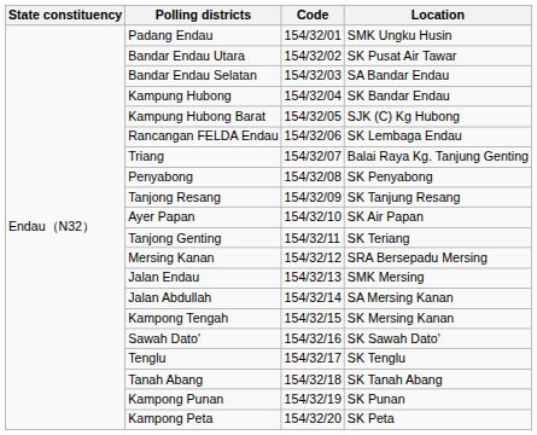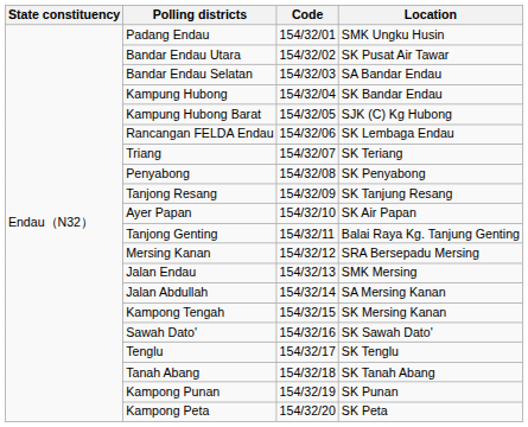 <table class="wikitable sortable mw-collapsible" style="white-space:nowrap;font-size:85%">
 <tr>
 <th>State constituency</th>
 <th>Polling districts</th>
 <th>Code</th>
 <th>Location</th>
 </tr>
 <tr>
 <td rowspan="20">Endau（N32）</td>
 <td>Padang Endau</td>
 <td>154/32/01</td>
 <td>SMK Ungku Husin</td>
 </tr>
 <tr>
 <td>Bandar Endau Utara</td>
 <td>154/32/02</td>
 <td>SK Pusat Air Tawar</td>
 </tr>
 <tr>
 <td>Bandar Endau Selatan</td>
 <td>154/32/03</td>
 <td>SA Bandar Endau</td>
 </tr>
 <tr>
 <td>Kampung Hubong</td>
 <td>154/32/04</td>
 <td>SK Bandar Endau</td>
 </tr>
 <tr>
 <td>Kampung Hubong Barat</td>
 <td>154/32/05</td>
 <td>SJK (C) Kg Hubong</td>
 </tr>
 <tr>
 <td>Rancangan FELDA Endau</td>
 <td>154/32/06</td>
 <td>SK Lembaga Endau</td>
 </tr>
 <tr>
 <td>Triang</td>
 <td>154/32/07</td>
-<td>Balai Raya Kg. Tanjung Genting</td>
+<td>SK Teriang</td>
 </tr>
 <tr>
 <td>Penyabong</td>
 <td>154/32/08</td>
 <td>SK Penyabong</td>
 </tr>
 <tr>
 <td>Tanjong Resang</td>
 <td>154/32/09</td>
 <td>SK Tanjung Resang</td>
 </tr>
 <tr>
 <td>Ayer Papan</td>
 <td>154/32/10</td>
 <td>SK Air Papan</td>
 </tr>
 <tr>
 <td>Tanjong Genting</td>
 <td>154/32/11</td>
-<td>SK Teriang</td>
+<td>Balai Raya Kg. Tanjung Genting</td>
 </tr>
 <tr>
 <td>Mersing Kanan</td>
 <td>154/32/12</td>
 <td>SRA Bersepadu Mersing</td>
 </tr>
 <tr>
 <td>Jalan Endau</td>
 <td>154/32/13</td>
 <td>SMK Mersing</td>
 </tr>
 <tr>
 <td>Jalan Abdullah</td>
 <td>154/32/14</td>
 <td>SA Mersing Kanan</td>
 </tr>
 <tr>
 <td>Kampong Tengah</td>
 <td>154/32/15</td>
 <td>SK Mersing Kanan</td>
 </tr>
 <tr>
 <td>Sawah Dato'</td>
 <td>154/32/16</td>
 <td>SK Sawah Dato'</td>
 </tr>
 <tr>
 <td>Tenglu</td>
 <td>154/32/17</td>
 <td>SK Tenglu</td>
 </tr>
 <tr>
 <td>Tanah Abang</td>
 <td>154/32/18</td>
 <td>SK Tanah Abang</td>
 </tr>
 <tr>
 <td>Kampong Punan</td>
 <td>154/32/19</td>
 <td>SK Punan</td>
 </tr>
 <tr>
 <td>Kampong Peta</td>
 <td>154/32/20</td>
 <td>SK Peta</td>
 </tr>
 </table>
